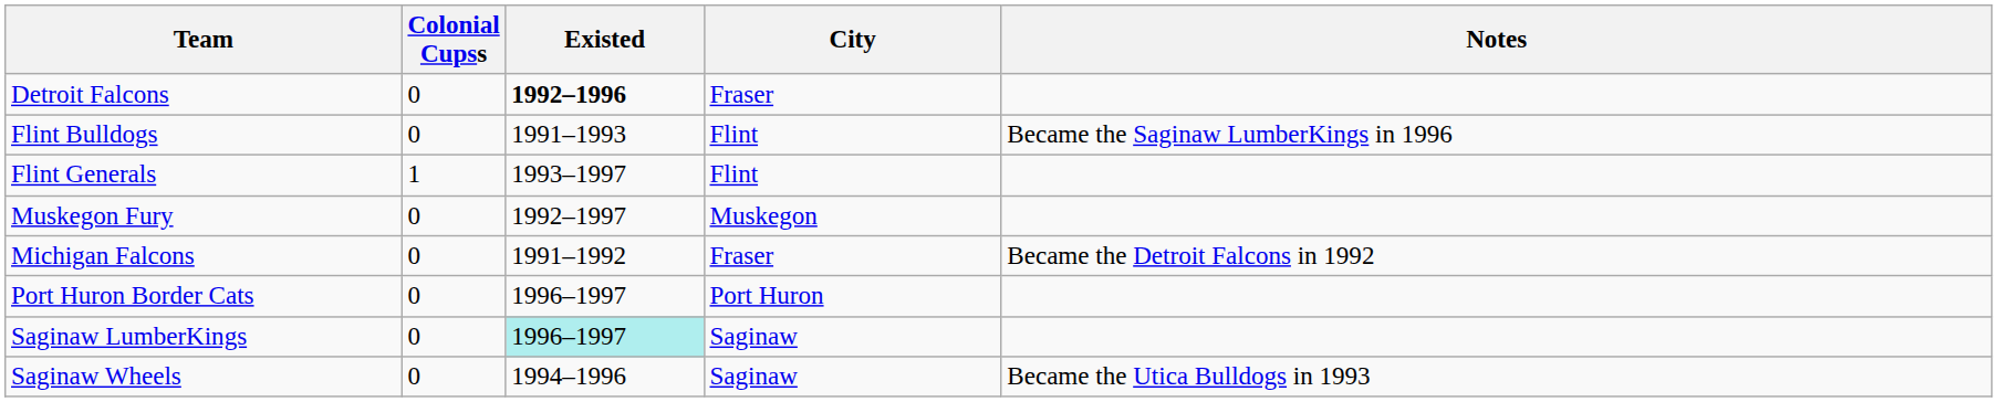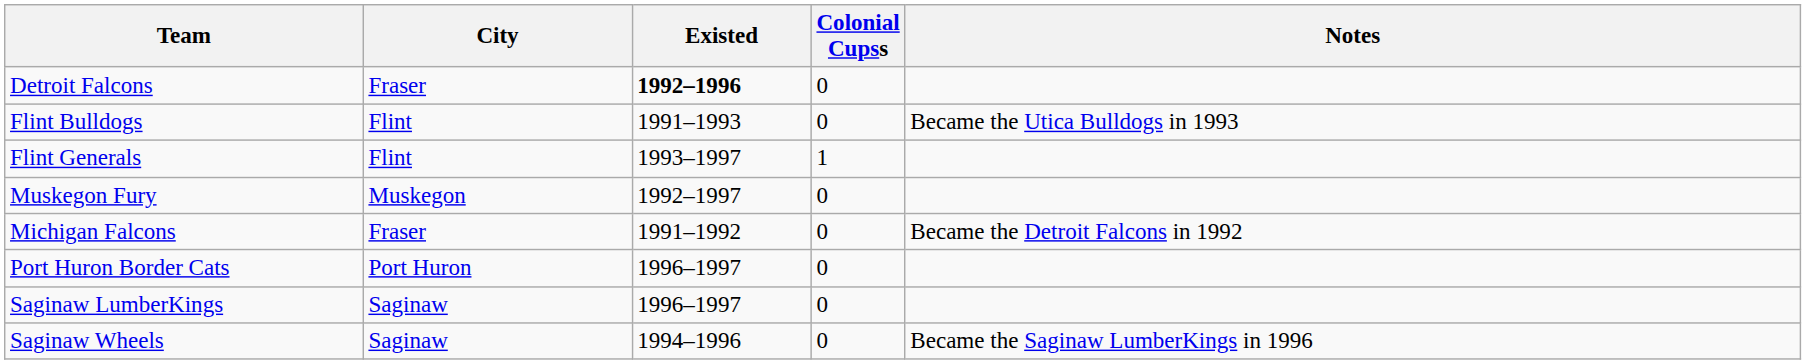 <table class="wikitable">
 <tr>
 <th bgcolor="#DDDDFF" width="20%">Team</th>
+<th bgcolor="#DDDDFF" width="15%">City</th>
+<th bgcolor="#DDDDFF" width="10%">Existed</th>
 <th bgcolor="#DDDDFF" width="5%"><a href='#'>Colonial Cups</a>s</th>
-<th bgcolor="#DDDDFF" width="10%">Existed</th>
-<th bgcolor="#DDDDFF" width="15%">City</th>
 <th bgcolor="#DDDDFF" width="50%">Notes</th>
 </tr>
 <tr>
 <td><a href='#'>Detroit Falcons</a></td>
+<td><a href='#'>Fraser</a></td>
+<td><strong>1992–1996</strong></td>
 <td>0</td>
-<td><strong>1992–1996</strong></td>
-<td><a href='#'>Fraser</a></td>
 <td></td>
 </tr>
 <tr>
 <td><a href='#'>Flint Bulldogs</a></td>
+<td><a href='#'>Flint</a></td>
+<td>1991–1993</td>
 <td>0</td>
-<td>1991–1993</td>
-<td><a href='#'>Flint</a></td>
-<td>Became the <a href='#'>Saginaw LumberKings</a> in 1996</td>
+<td>Became the <a href='#'>Utica Bulldogs</a> in 1993</td>
 </tr>
 <tr>
 <td><a href='#'>Flint Generals</a></td>
+<td><a href='#'>Flint</a></td>
+<td>1993–1997</td>
 <td>1</td>
-<td>1993–1997</td>
-<td><a href='#'>Flint</a></td>
 <td></td>
 </tr>
 <tr>
 <td><a href='#'>Muskegon Fury</a></td>
+<td><a href='#'>Muskegon</a></td>
+<td>1992–1997</td>
 <td>0</td>
-<td>1992–1997</td>
-<td><a href='#'>Muskegon</a></td>
 <td></td>
 </tr>
 <tr>
 <td><a href='#'>Michigan Falcons</a></td>
+<td><a href='#'>Fraser</a></td>
+<td>1991–1992</td>
 <td>0</td>
-<td>1991–1992</td>
-<td><a href='#'>Fraser</a></td>
 <td>Became the <a href='#'>Detroit Falcons</a> in 1992</td>
 </tr>
 <tr>
 <td><a href='#'>Port Huron Border Cats</a></td>
+<td><a href='#'>Port Huron</a></td>
+<td>1996–1997</td>
 <td>0</td>
-<td>1996–1997</td>
-<td><a href='#'>Port Huron</a></td>
 <td></td>
 </tr>
 <tr>
 <td><a href='#'>Saginaw LumberKings</a></td>
+<td><a href='#'>Saginaw</a></td>
+<td>1996–1997</td>
 <td>0</td>
-<td style="background: paleturquoise;">1996–1997</td>
-<td><a href='#'>Saginaw</a></td>
 <td></td>
 </tr>
 <tr>
 <td><a href='#'>Saginaw Wheels</a></td>
+<td><a href='#'>Saginaw</a></td>
+<td>1994–1996</td>
 <td>0</td>
-<td>1994–1996</td>
-<td><a href='#'>Saginaw</a></td>
-<td>Became the <a href='#'>Utica Bulldogs</a> in 1993</td>
+<td>Became the <a href='#'>Saginaw LumberKings</a> in 1996</td>
 </tr>
 </table>
